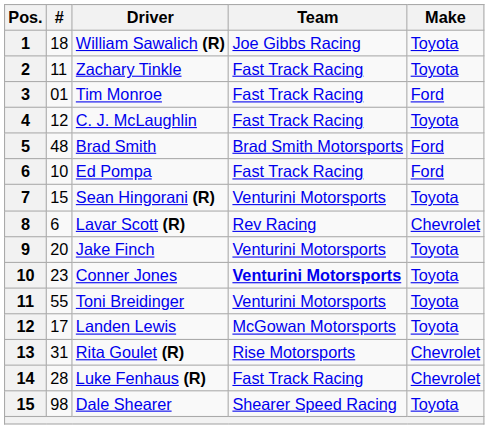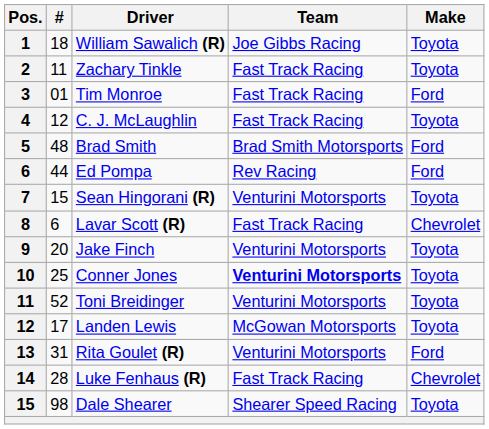 <table class="wikitable" style="font-size:95%">
 <tr>
 <th>Pos.</th>
 <th>#</th>
 <th>Driver</th>
 <th>Team</th>
 <th>Make</th>
 </tr>
 <tr>
 <th>1</th>
 <td>18</td>
 <td><a href='#'>William Sawalich</a> <strong>(R)</strong></td>
 <td><a href='#'>Joe Gibbs Racing</a></td>
 <td><a href='#'>Toyota</a></td>
 </tr>
 <tr>
 <th>2</th>
 <td>11</td>
 <td><a href='#'>Zachary Tinkle</a></td>
 <td><a href='#'>Fast Track Racing</a></td>
 <td><a href='#'>Toyota</a></td>
 </tr>
 <tr>
 <th>3</th>
 <td>01</td>
 <td><a href='#'>Tim Monroe</a></td>
 <td><a href='#'>Fast Track Racing</a></td>
 <td><a href='#'>Ford</a></td>
 </tr>
 <tr>
 <th>4</th>
 <td>12</td>
 <td><a href='#'>C. J. McLaughlin</a></td>
 <td><a href='#'>Fast Track Racing</a></td>
 <td><a href='#'>Toyota</a></td>
 </tr>
 <tr>
 <th>5</th>
 <td>48</td>
 <td><a href='#'>Brad Smith</a></td>
 <td><a href='#'>Brad Smith Motorsports</a></td>
 <td><a href='#'>Ford</a></td>
 </tr>
 <tr>
 <th>6</th>
-<td>10</td>
+<td>44</td>
 <td><a href='#'>Ed Pompa</a></td>
-<td><a href='#'>Fast Track Racing</a></td>
+<td><a href='#'>Rev Racing</a></td>
 <td><a href='#'>Ford</a></td>
 </tr>
 <tr>
 <th>7</th>
 <td>15</td>
 <td><a href='#'>Sean Hingorani</a> <strong>(R)</strong></td>
 <td><a href='#'>Venturini Motorsports</a></td>
 <td><a href='#'>Toyota</a></td>
 </tr>
 <tr>
 <th>8</th>
 <td>6</td>
 <td><a href='#'>Lavar Scott</a> <strong>(R)</strong></td>
-<td><a href='#'>Rev Racing</a></td>
+<td><a href='#'>Fast Track Racing</a></td>
 <td><a href='#'>Chevrolet</a></td>
 </tr>
 <tr>
 <th>9</th>
 <td>20</td>
 <td><a href='#'>Jake Finch</a></td>
 <td><a href='#'>Venturini Motorsports</a></td>
 <td><a href='#'>Toyota</a></td>
 </tr>
 <tr>
 <th>10</th>
-<td>23</td>
+<td>25</td>
 <td><a href='#'>Conner Jones</a></td>
 <td><strong><a href='#'>Venturini Motorsports</a></strong></td>
 <td><a href='#'>Toyota</a></td>
 </tr>
 <tr>
 <th>11</th>
-<td>55</td>
+<td>52</td>
 <td><a href='#'>Toni Breidinger</a></td>
 <td><a href='#'>Venturini Motorsports</a></td>
 <td><a href='#'>Toyota</a></td>
 </tr>
 <tr>
 <th>12</th>
 <td>17</td>
 <td><a href='#'>Landen Lewis</a></td>
 <td><a href='#'>McGowan Motorsports</a></td>
 <td><a href='#'>Toyota</a></td>
 </tr>
 <tr>
 <th>13</th>
 <td>31</td>
 <td><a href='#'>Rita Goulet</a> <strong>(R)</strong></td>
-<td><a href='#'>Rise Motorsports</a></td>
-<td><a href='#'>Chevrolet</a></td>
+<td><a href='#'>Venturini Motorsports</a></td>
+<td><a href='#'>Ford</a></td>
 </tr>
 <tr>
 <th>14</th>
 <td>28</td>
 <td><a href='#'>Luke Fenhaus</a> <strong>(R)</strong></td>
 <td><a href='#'>Fast Track Racing</a></td>
 <td><a href='#'>Chevrolet</a></td>
 </tr>
 <tr>
 <th>15</th>
 <td>98</td>
 <td><a href='#'>Dale Shearer</a></td>
 <td><a href='#'>Shearer Speed Racing</a></td>
 <td><a href='#'>Toyota</a></td>
 </tr>
 <tr>
 <th colspan="5"></th>
 </tr>
 </table>
